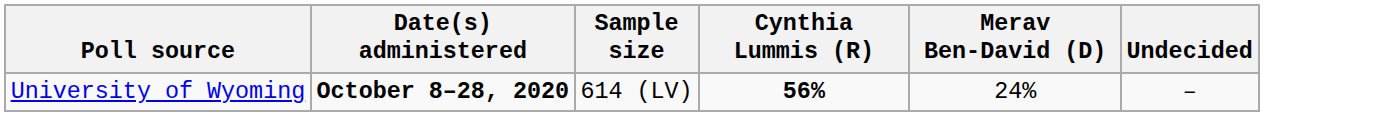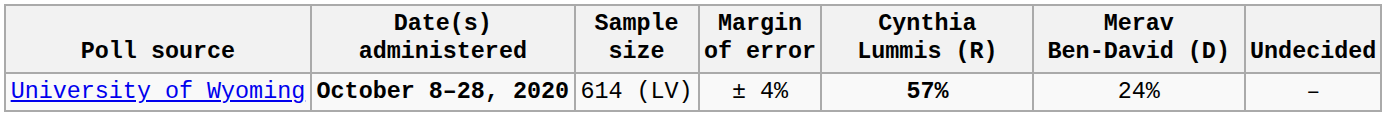 <table class="wikitable" style="font-size:90%;text-align:center;">
 <tr valign=bottom>
 <th>Poll source</th>
 <th>Date(s)<br>administered</th>
 <th>Sample<br>size</th>
+<th>Margin<br>of error</th>
 <th style="width:100px;">Cynthia<br>Lummis (R)</th>
 <th style="width:100px;">Merav<br>Ben-David (D)</th>
 <th>Undecided</th>
 </tr>
 <tr>
 <td style="text-align:left;"><a href='#'>University of Wyoming</a></td>
 <td><strong>October 8–28, 2020</strong></td>
 <td>614 (LV)</td>
-<td><strong>56%</strong></td>
+<td>± 4%</td>
+<td><strong>57%</strong></td>
 <td>24%</td>
 <td>–</td>
 </tr>
 </table>
